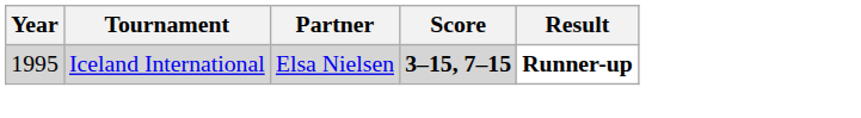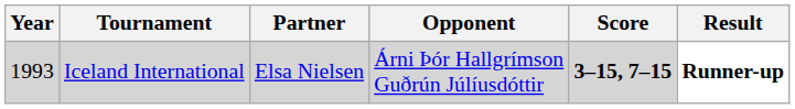 <table class="sortable wikitable" style="font-size: 90%;">
 <tr>
 <th>Year</th>
 <th>Tournament</th>
 <th>Partner</th>
+<th>Opponent</th>
 <th>Score</th>
 <th>Result</th>
 </tr>
 <tr style="background:#D5D5D5">
-<td align="center">1995</td>
+<td align="center">1993</td>
 <td align="left"><a href='#'>Iceland International</a></td>
 <td align="left"> <a href='#'>Elsa Nielsen</a></td>
+<td align="left"> <a href='#'>Árni Þór Hallgrímson</a><br> <a href='#'>Guðrún Júlíusdóttir</a></td>
 <td align="left"><strong>3–15, 7–15</strong></td>
 <td style="text-align:left; background:white"><strong> Runner-up</strong></td>
 </tr>
 </table>
